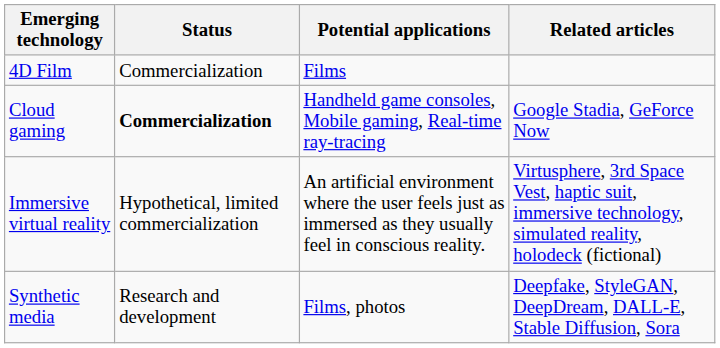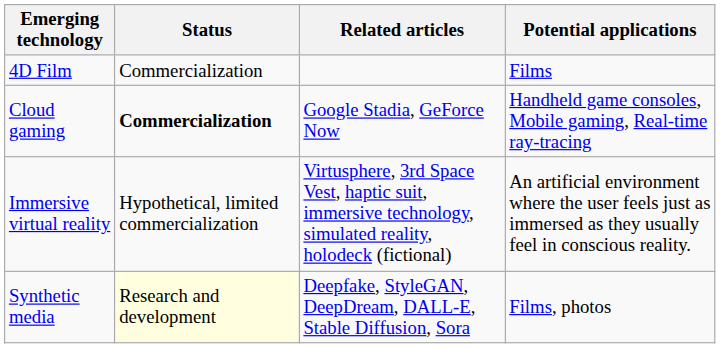 <table class="wikitable sortable">
 <tr>
 <th>Emerging technology</th>
 <th>Status</th>
+<th>Related articles</th>
 <th>Potential applications</th>
-<th>Related articles</th>
 </tr>
 <tr>
 <td><a href='#'>4D Film</a></td>
 <td>Commercialization</td>
+<td></td>
 <td><a href='#'>Films</a></td>
-<td></td>
 </tr>
 <tr>
 <td><a href='#'>Cloud gaming</a></td>
 <td><strong>Commercialization</strong></td>
+<td><a href='#'>Google Stadia</a>, <a href='#'>GeForce Now</a></td>
 <td><a href='#'>Handheld game consoles</a>, <a href='#'>Mobile gaming</a>, <a href='#'>Real-time ray-tracing</a></td>
-<td><a href='#'>Google Stadia</a>, <a href='#'>GeForce Now</a></td>
 </tr>
 <tr>
 <td><a href='#'>Immersive virtual reality</a></td>
 <td>Hypothetical, limited commercialization</td>
+<td><a href='#'>Virtusphere</a>, <a href='#'>3rd Space Vest</a>, <a href='#'>haptic suit</a>, <a href='#'>immersive technology</a>, <a href='#'>simulated reality</a>, <a href='#'>holodeck</a> (fictional)</td>
 <td>An artificial environment where the user feels just as immersed as they usually feel in conscious reality.</td>
-<td><a href='#'>Virtusphere</a>, <a href='#'>3rd Space Vest</a>, <a href='#'>haptic suit</a>, <a href='#'>immersive technology</a>, <a href='#'>simulated reality</a>, <a href='#'>holodeck</a> (fictional)</td>
 </tr>
 <tr>
 <td><a href='#'>Synthetic media</a></td>
-<td>Research and development</td>
+<td style="background: lightyellow;">Research and development</td>
+<td><a href='#'>Deepfake</a>, <a href='#'>StyleGAN</a>, <a href='#'>DeepDream</a>, <a href='#'>DALL-E</a>, <a href='#'>Stable Diffusion</a>, <a href='#'>Sora</a></td>
 <td><a href='#'>Films</a>, photos</td>
-<td><a href='#'>Deepfake</a>, <a href='#'>StyleGAN</a>, <a href='#'>DeepDream</a>, <a href='#'>DALL-E</a>, <a href='#'>Stable Diffusion</a>, <a href='#'>Sora</a></td>
 </tr>
 </table>
